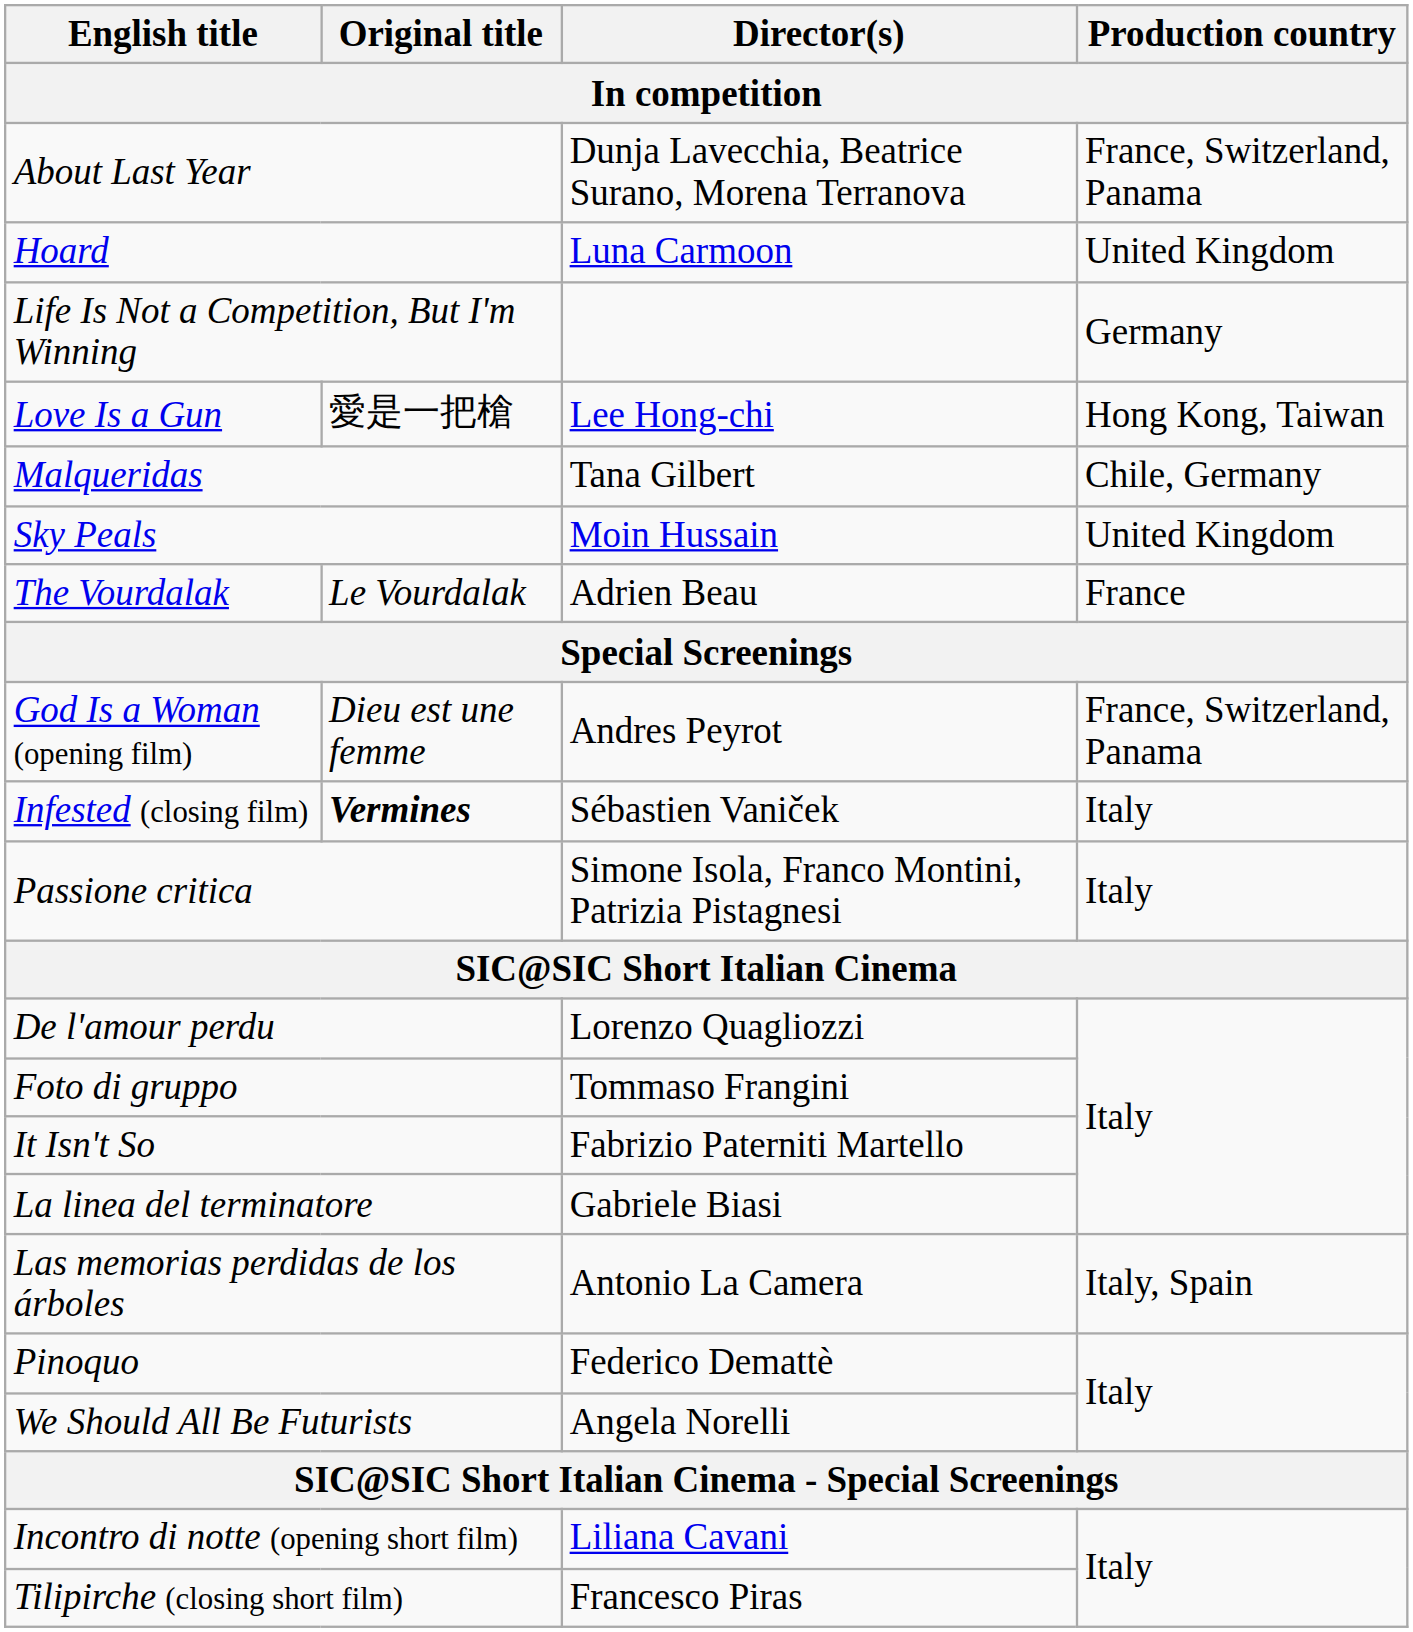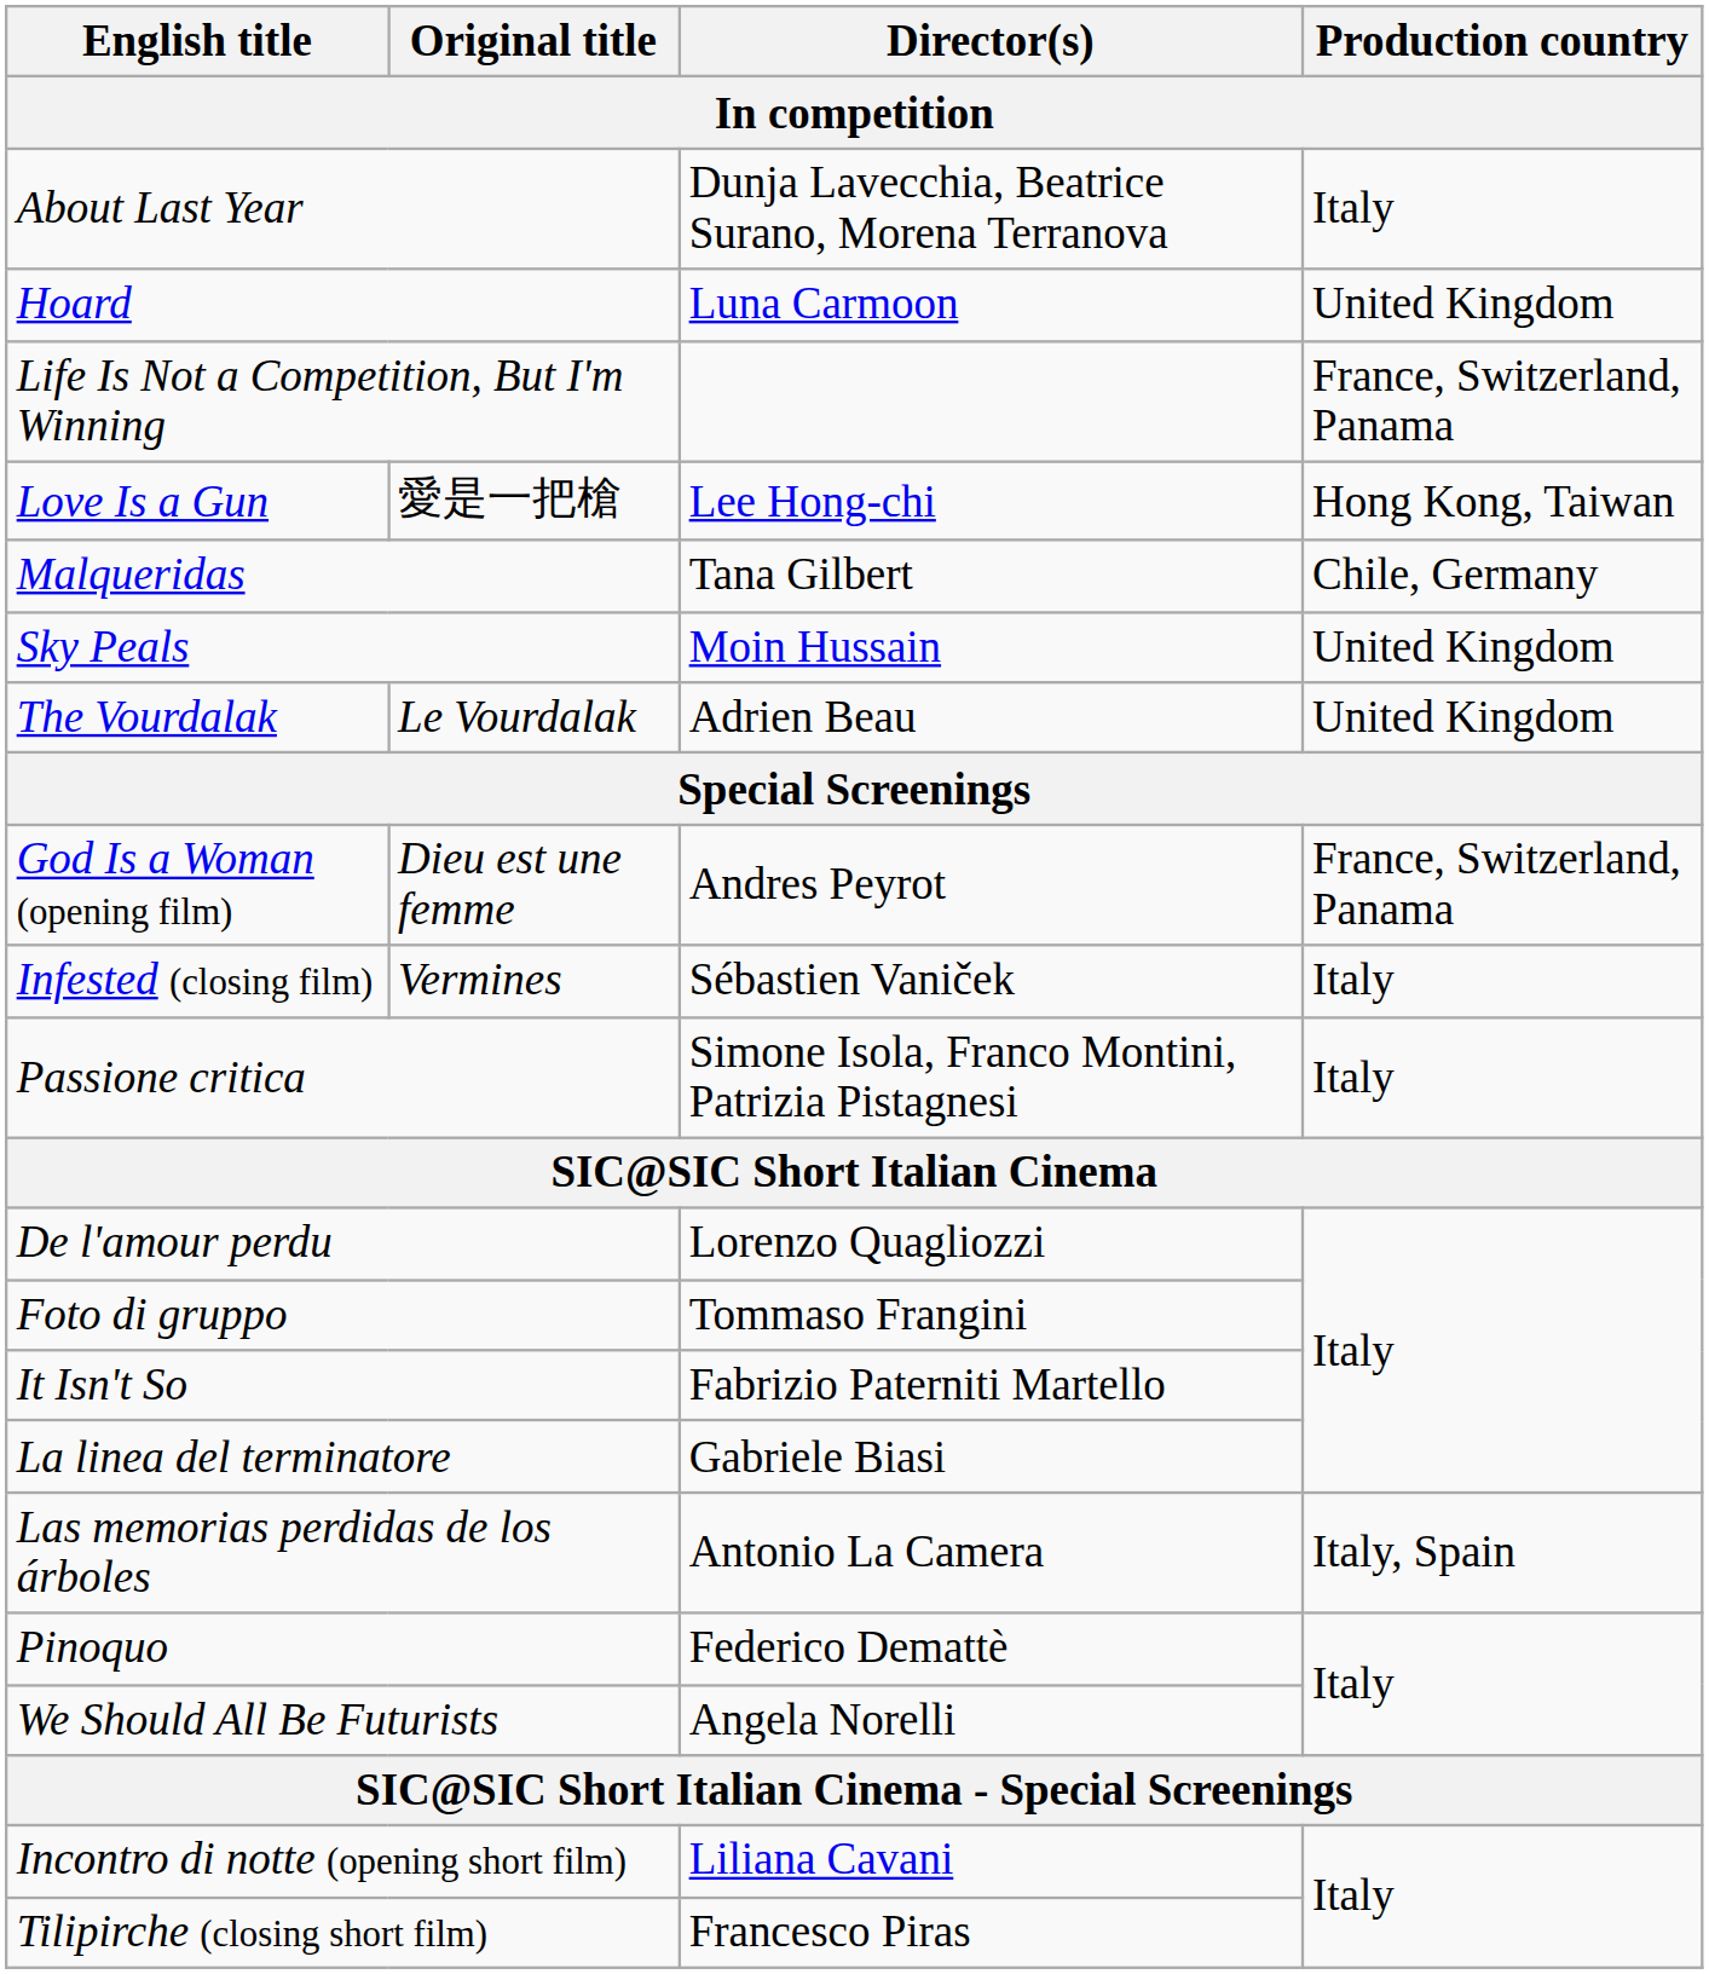 <table class="wikitable">
 <tr>
 <th>English title</th>
 <th>Original title</th>
 <th>Director(s)</th>
 <th>Production country</th>
 </tr>
 <tr>
 <th colspan="4">In competition</th>
 </tr>
 <tr>
 <td colspan="2"><em>About Last Year</em></td>
 <td>Dunja Lavecchia, Beatrice Surano, Morena Terranova</td>
-<td>France, Switzerland, Panama</td>
+<td>Italy</td>
 </tr>
 <tr>
 <td colspan="2"><em><a href='#'>Hoard</a></em></td>
 <td><a href='#'>Luna Carmoon</a></td>
 <td>United Kingdom</td>
 </tr>
 <tr>
 <td colspan="2"><em>Life Is Not a Competition, But I'm Winning</em></td>
 <td></td>
-<td>Germany</td>
+<td>France, Switzerland, Panama</td>
 </tr>
 <tr>
 <td><em><a href='#'>Love Is a Gun</a></em></td>
 <td>愛是一把槍</td>
 <td><a href='#'>Lee Hong-chi</a></td>
 <td>Hong Kong, Taiwan</td>
 </tr>
 <tr>
 <td colspan="2"><em><a href='#'>Malqueridas</a></em></td>
 <td>Tana Gilbert</td>
 <td>Chile, Germany</td>
 </tr>
 <tr>
 <td colspan="2"><em><a href='#'>Sky Peals</a></em></td>
 <td><a href='#'>Moin Hussain</a></td>
 <td>United Kingdom</td>
 </tr>
 <tr>
 <td><em><a href='#'>The Vourdalak</a></em></td>
 <td><em>Le Vourdalak</em></td>
 <td>Adrien Beau</td>
-<td>France</td>
+<td>United Kingdom</td>
 </tr>
 <tr>
 <th colspan="4">Special Screenings</th>
 </tr>
 <tr>
 <td><em><a href='#'>God Is a Woman</a></em> <small>(opening film)</small></td>
 <td><em>Dieu est une femme</em></td>
 <td>Andres Peyrot</td>
 <td>France, Switzerland, Panama</td>
 </tr>
 <tr>
 <td><em><a href='#'>Infested</a></em> <small>(closing film)</small></td>
-<td><strong><em>Vermines</em></strong></td>
+<td><em>Vermines</em></td>
 <td>Sébastien Vaniček</td>
 <td>Italy</td>
 </tr>
 <tr>
 <td colspan="2"><em>Passione critica</em></td>
 <td>Simone Isola, Franco Montini, Patrizia Pistagnesi</td>
 <td>Italy</td>
 </tr>
 <tr>
 <th colspan="4">SIC@SIC Short Italian Cinema</th>
 </tr>
 <tr>
 <td colspan="2"><em>De l'amour perdu</em></td>
 <td>Lorenzo Quagliozzi</td>
 <td rowspan="4">Italy</td>
 </tr>
 <tr>
 <td colspan="2"><em>Foto di gruppo</em></td>
 <td>Tommaso Frangini</td>
 </tr>
 <tr>
 <td colspan="2"><em>It Isn't So</em></td>
 <td>Fabrizio Paterniti Martello</td>
 </tr>
 <tr>
 <td colspan="2"><em>La linea del terminatore</em></td>
 <td>Gabriele Biasi</td>
 </tr>
 <tr>
 <td colspan="2"><em>Las memorias perdidas de los árboles</em></td>
 <td>Antonio La Camera</td>
 <td>Italy, Spain</td>
 </tr>
 <tr>
 <td colspan="2"><em>Pinoquo</em></td>
 <td>Federico Demattè</td>
 <td rowspan="2">Italy</td>
 </tr>
 <tr>
 <td colspan="2"><em>We Should All Be Futurists</em></td>
 <td>Angela Norelli</td>
 </tr>
 <tr>
 <th colspan="4">SIC@SIC Short Italian Cinema - Special Screenings</th>
 </tr>
 <tr>
 <td colspan="2"><em>Incontro</em> <em>di notte</em> <small>(opening short film)</small></td>
 <td><a href='#'>Liliana Cavani</a></td>
 <td rowspan="2">Italy</td>
 </tr>
 <tr>
 <td colspan="2"><em>Tilipirche</em> <small>(closing short film)</small></td>
 <td>Francesco Piras</td>
 </tr>
 </table>
